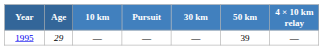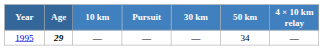 <table class="wikitable" style="font-size:95%; text-align:center; border:grey solid 1px; border-collapse:collapse; background:#ffffff;">
 <tr>
 <th style="background-color:#369; color:white; width:60px;"> Year </th>
 <th style="background-color:#369; color:white; width:40px;"> Age </th>
 <th style="background-color:#4180be; color:white; width:75px;"> 10 km </th>
 <th style="background-color:#4180be; color:white; width:75px;"> Pursuit </th>
 <th style="background-color:#4180be; color:white; width:75px;"> 30 km </th>
 <th style="background-color:#4180be; color:white; width:75px;"> 50 km </th>
 <th style="background-color:#4180be; color:white; width:75px;"> 4 × 10 km <br> relay </th>
 </tr>
 <tr>
 <td><a href='#'>1995</a></td>
-<td><em>29</em></td>
+<td><strong><em>29</em></strong></td>
 <td>—</td>
 <td>—</td>
 <td>—</td>
-<td>39</td>
+<td>34</td>
 <td>—</td>
 </tr>
 </table>
